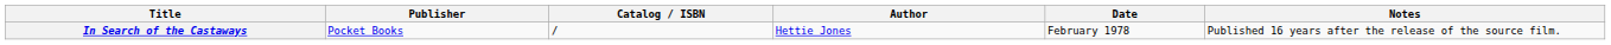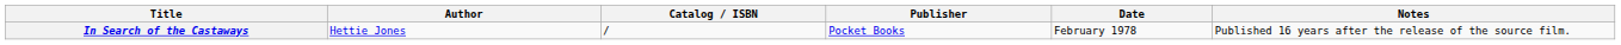 <table class="wikitable sortable" style="width:100%;">
 <tr>
 <th width=20%>Title</th>
+<th width=17%>Author</th>
+<th width=14%>Catalog / ISBN</th>
 <th width=14%>Publisher</th>
-<th width=14%>Catalog / ISBN</th>
-<th width=17%>Author</th>
 <th width=10%>Date</th>
 <th width=25%>Notes</th>
 </tr>
 <tr>
 <th><em><a href='#'>In Search of the Castaways</a></em></th>
+<td><a href='#'>Hettie Jones</a></td>
+<td> / </td>
 <td><a href='#'>Pocket Books</a></td>
-<td> / </td>
-<td><a href='#'>Hettie Jones</a></td>
 <td>February 1978</td>
 <td>Published 16 years after the release of the source film.</td>
 </tr>
 </table>
